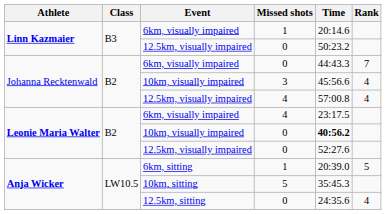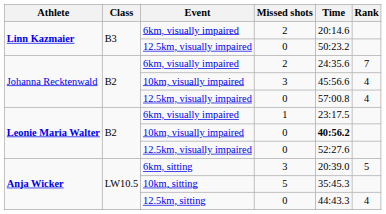 <table class=wikitable style="font-size:90%">
 <tr>
 <th>Athlete</th>
 <th>Class</th>
 <th>Event</th>
 <th>Missed shots</th>
 <th>Time</th>
 <th>Rank</th>
 </tr>
 <tr>
 <td rowspan=2><strong><a href='#'>Linn Kazmaier</a><br></strong></td>
 <td rowspan=2>B3</td>
 <td><a href='#'>6km, visually impaired</a></td>
-<td align="center">1</td>
+<td align="center">2</td>
 <td align="center">20:14.6</td>
 <td align="center"></td>
 </tr>
 <tr>
 <td><a href='#'>12.5km, visually impaired</a></td>
 <td align="center">0</td>
 <td align="center">50:23.2</td>
 <td align="center"></td>
 </tr>
 <tr>
 <td rowspan=3><a href='#'>Johanna Recktenwald</a><br></td>
 <td rowspan=3>B2</td>
 <td><a href='#'>6km, visually impaired</a></td>
-<td align="center">0</td>
-<td align="center">44:43.3</td>
+<td align="center">2</td>
+<td align="center">24:35.6</td>
 <td align="center">7</td>
 </tr>
 <tr>
 <td><a href='#'>10km, visually impaired</a></td>
 <td align="center">3</td>
 <td align="center">45:56.6</td>
 <td align="center">4</td>
 </tr>
 <tr>
 <td><a href='#'>12.5km, visually impaired</a></td>
-<td align="center">4</td>
+<td align="center">0</td>
 <td align="center">57:00.8</td>
 <td align="center">4</td>
 </tr>
 <tr>
 <td rowspan=3><strong><a href='#'>Leonie Maria Walter</a><br></strong></td>
 <td rowspan=3>B2</td>
 <td><a href='#'>6km, visually impaired</a></td>
-<td align="center">4</td>
+<td align="center">1</td>
 <td align="center">23:17.5</td>
 <td align="center"></td>
 </tr>
 <tr>
 <td><a href='#'>10km, visually impaired</a></td>
 <td align="center">0</td>
 <td align="center"><strong>40:56.2</strong></td>
 <td align="center"></td>
 </tr>
 <tr>
 <td><a href='#'>12.5km, visually impaired</a></td>
 <td align="center">0</td>
 <td align="center">52:27.6</td>
 <td align="center"></td>
 </tr>
 <tr>
 <td rowspan=3><strong><a href='#'>Anja Wicker</a></strong></td>
 <td rowspan=3>LW10.5</td>
 <td><a href='#'>6km, sitting</a></td>
-<td align="center">1</td>
+<td align="center">3</td>
 <td align="center">20:39.0</td>
 <td align="center">5</td>
 </tr>
 <tr>
 <td><a href='#'>10km, sitting</a></td>
 <td align="center">5</td>
 <td align="center">35:45.3</td>
 <td align="center"></td>
 </tr>
 <tr>
 <td><a href='#'>12.5km, sitting</a></td>
 <td align="center">0</td>
-<td align="center">24:35.6</td>
+<td align="center">44:43.3</td>
 <td align="center">4</td>
 </tr>
 </table>
